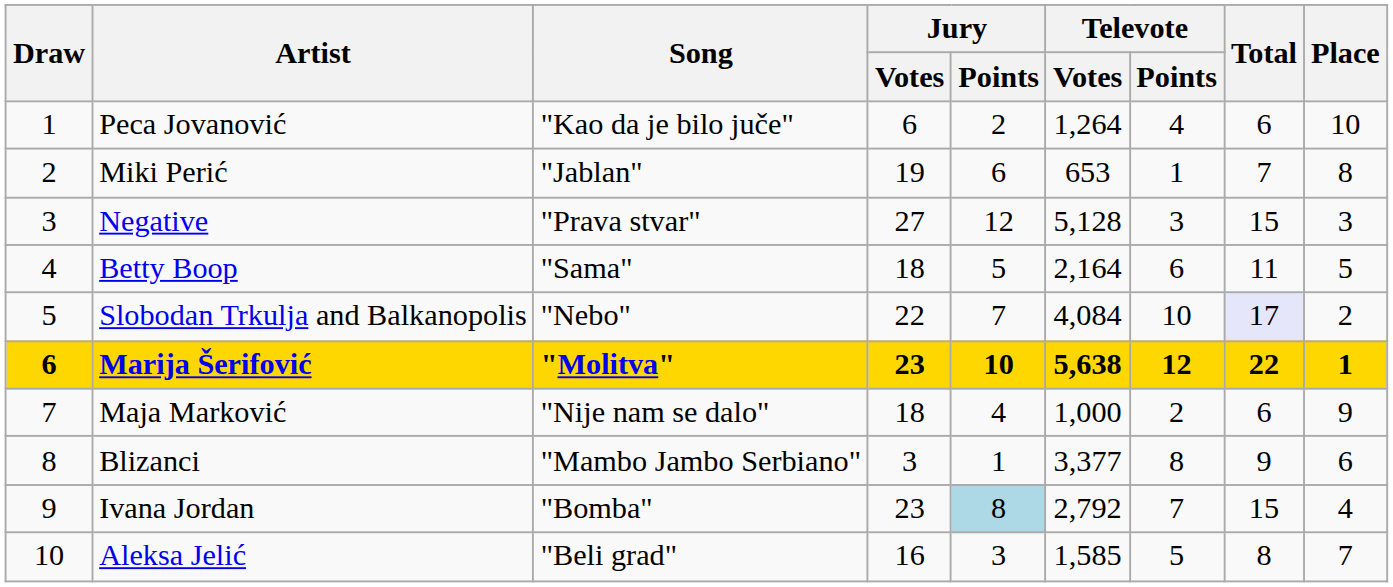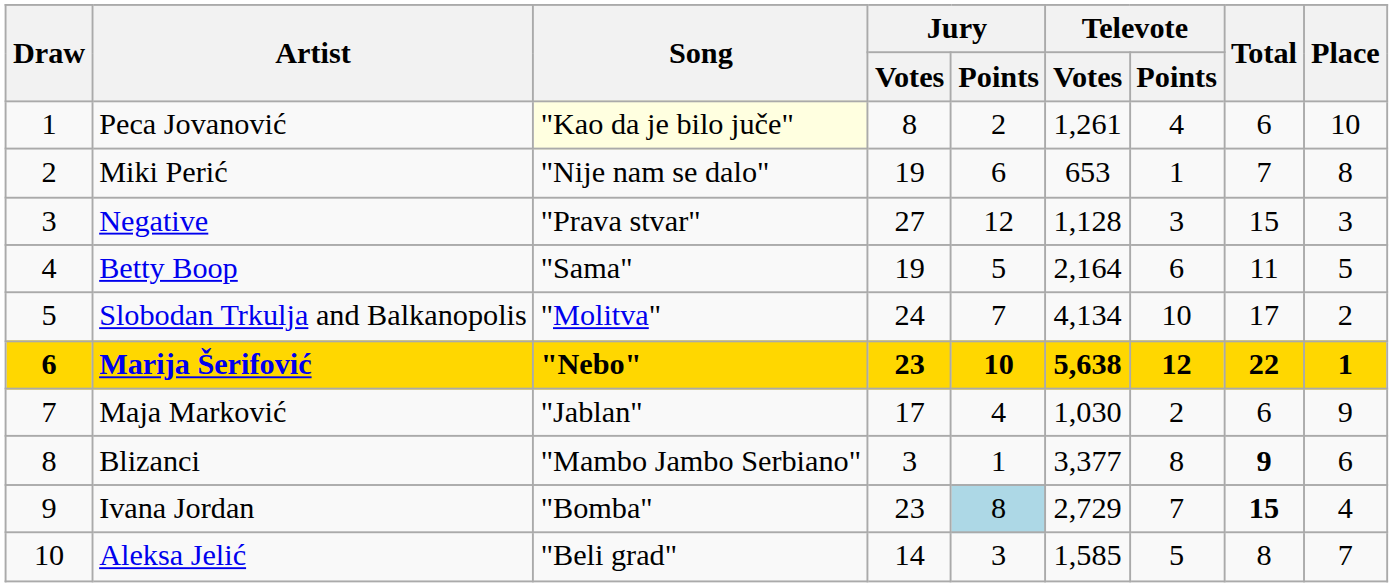 <table class="sortable wikitable" style="margin: 1em auto 1em auto; text-align:center">
 <tr>
 <th rowspan="2">Draw</th>
 <th rowspan="2">Artist</th>
 <th rowspan="2">Song</th>
 <th colspan="2">Jury</th>
 <th colspan="2">Televote</th>
 <th rowspan="2">Total</th>
 <th rowspan="2">Place</th>
 </tr>
 <tr>
 <th>Votes</th>
 <th>Points</th>
 <th>Votes</th>
 <th>Points</th>
 </tr>
 <tr>
 <td>1</td>
 <td align="left">Peca Jovanović</td>
-<td align="left">"Kao da je bilo juče"</td>
-<td>6</td>
+<td align="left" style="background: lightyellow;">"Kao da je bilo juče"</td>
+<td>8</td>
 <td>2</td>
-<td>1,264</td>
+<td>1,261</td>
 <td>4</td>
 <td>6</td>
 <td>10</td>
 </tr>
 <tr>
 <td>2</td>
 <td align="left">Miki Perić</td>
-<td align="left">"Jablan"</td>
+<td align="left">"Nije nam se dalo"</td>
 <td>19</td>
 <td>6</td>
 <td>653</td>
 <td>1</td>
 <td>7</td>
 <td>8</td>
 </tr>
 <tr>
 <td>3</td>
 <td align="left"><a href='#'>Negative</a></td>
 <td align="left">"Prava stvar"</td>
 <td>27</td>
 <td>12</td>
-<td>5,128</td>
+<td>1,128</td>
 <td>3</td>
 <td>15</td>
 <td>3</td>
 </tr>
 <tr>
 <td>4</td>
 <td align="left"><a href='#'>Betty Boop</a></td>
 <td align="left">"Sama"</td>
-<td>18</td>
+<td>19</td>
 <td>5</td>
 <td>2,164</td>
 <td>6</td>
 <td>11</td>
 <td>5</td>
 </tr>
 <tr>
 <td>5</td>
 <td align="left"><a href='#'>Slobodan Trkulja</a> and Balkanopolis</td>
-<td align="left">"Nebo"</td>
-<td>22</td>
+<td align="left">"<a href='#'>Molitva</a>"</td>
+<td>24</td>
 <td>7</td>
-<td>4,084</td>
+<td>4,134</td>
 <td>10</td>
-<td style="background: lavender;">17</td>
+<td>17</td>
 <td>2</td>
 </tr>
 <tr style="font-weight:bold; background:gold;">
 <td>6</td>
 <td align="left"><a href='#'>Marija Šerifović</a></td>
-<td align="left">"<a href='#'>Molitva</a>"</td>
+<td align="left">"Nebo"</td>
 <td>23</td>
 <td>10</td>
 <td>5,638</td>
 <td>12</td>
 <td>22</td>
 <td>1</td>
 </tr>
 <tr>
 <td>7</td>
 <td align="left">Maja Marković</td>
-<td align="left">"Nije nam se dalo"</td>
-<td>18</td>
+<td align="left">"Jablan"</td>
+<td>17</td>
 <td>4</td>
-<td>1,000</td>
+<td>1,030</td>
 <td>2</td>
 <td>6</td>
 <td>9</td>
 </tr>
 <tr>
 <td>8</td>
 <td align="left">Blizanci</td>
 <td align="left">"Mambo Jambo Serbiano"</td>
 <td>3</td>
 <td>1</td>
 <td>3,377</td>
 <td>8</td>
-<td>9</td>
+<td><strong>9</strong></td>
 <td>6</td>
 </tr>
 <tr>
 <td>9</td>
 <td align="left">Ivana Jordan</td>
 <td align="left">"Bomba"</td>
 <td>23</td>
 <td style="background: lightblue;">8</td>
-<td>2,792</td>
+<td>2,729</td>
 <td>7</td>
-<td>15</td>
+<td><strong>15</strong></td>
 <td>4</td>
 </tr>
 <tr>
 <td>10</td>
 <td align="left"><a href='#'>Aleksa Jelić</a></td>
 <td align="left">"Beli grad"</td>
-<td>16</td>
+<td>14</td>
 <td>3</td>
 <td>1,585</td>
 <td>5</td>
 <td>8</td>
 <td>7</td>
 </tr>
 </table>
